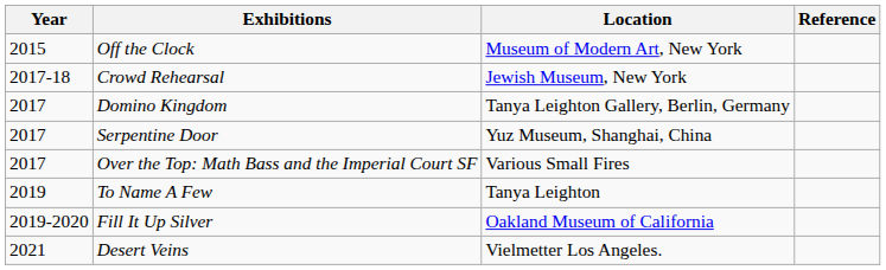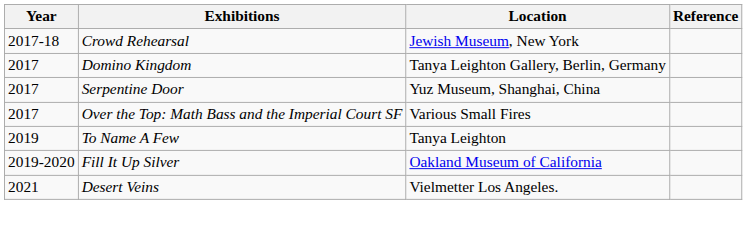 <table class="wikitable">
 <tr>
 <th>Year</th>
 <th>Exhibitions</th>
 <th>Location</th>
 <th>Reference</th>
-</tr>
-<tr>
-<td>2015</td>
-<td><em>Off the Clock</em></td>
-<td><a href='#'>Museum of Modern Art</a>, New York</td>
-<td></td>
 </tr>
 <tr>
 <td>2017-18</td>
 <td><em>Crowd Rehearsal</em></td>
 <td><a href='#'>Jewish Museum</a>, New York</td>
 <td></td>
 </tr>
 <tr>
 <td>2017</td>
 <td><em>Domino Kingdom</em></td>
 <td>Tanya Leighton Gallery, Berlin, Germany</td>
 <td></td>
 </tr>
 <tr>
 <td>2017</td>
 <td><em>Serpentine Door</em></td>
 <td>Yuz Museum, Shanghai, China</td>
 <td></td>
 </tr>
 <tr>
 <td>2017</td>
 <td><em>Over the Top: Math Bass and the Imperial Court SF</em></td>
 <td>Various Small Fires</td>
 <td></td>
 </tr>
 <tr>
 <td>2019</td>
 <td><em>To Name A Few</em></td>
 <td>Tanya Leighton</td>
 <td></td>
 </tr>
 <tr>
 <td>2019-2020</td>
 <td><em>Fill It Up Silver</em></td>
 <td><a href='#'>Oakland Museum of California</a></td>
 <td></td>
 </tr>
 <tr>
 <td>2021</td>
 <td><em>Desert Veins</em></td>
 <td>Vielmetter Los Angeles.</td>
 <td></td>
 </tr>
 </table>
